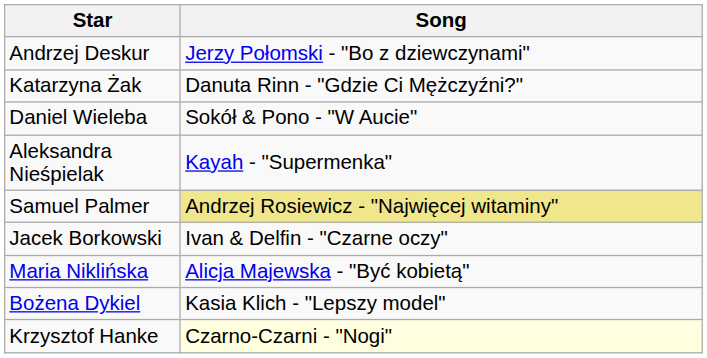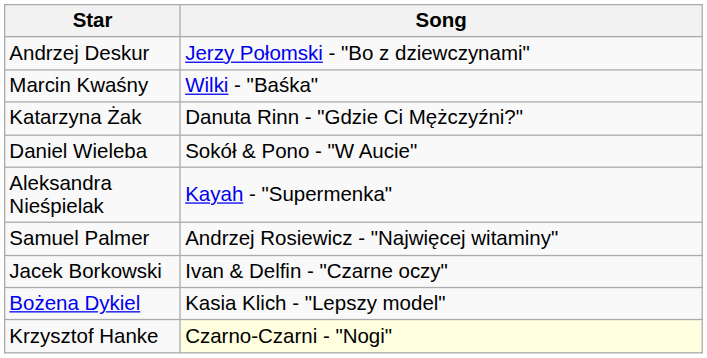 <table class="wikitable">
 <tr>
 <th style="width:130px;">Star</th>
 <th style="width:400px;">Song</th>
 </tr>
 <tr>
 <td>Andrzej Deskur</td>
 <td><a href='#'>Jerzy Połomski</a> - "Bo z dziewczynami"</td>
+</tr>
+<tr>
+<td>Marcin Kwaśny</td>
+<td><a href='#'>Wilki</a> - "Baśka"</td>
 </tr>
 <tr>
 <td>Katarzyna Żak</td>
 <td>Danuta Rinn - "Gdzie Ci Mężczyźni?"</td>
 </tr>
 <tr>
 <td>Daniel Wieleba</td>
 <td>Sokół & Pono - "W Aucie"</td>
 </tr>
 <tr>
 <td>Aleksandra Nieśpielak</td>
 <td><a href='#'>Kayah</a> - "Supermenka"</td>
 </tr>
 <tr>
 <td>Samuel Palmer</td>
-<td style="background: khaki;">Andrzej Rosiewicz - "Najwięcej witaminy"</td>
+<td>Andrzej Rosiewicz - "Najwięcej witaminy"</td>
 </tr>
 <tr>
 <td>Jacek Borkowski</td>
 <td>Ivan & Delfin - "Czarne oczy"</td>
-</tr>
-<tr>
-<td><a href='#'>Maria Niklińska</a></td>
-<td><a href='#'>Alicja Majewska</a> - "Być kobietą"</td>
 </tr>
 <tr>
 <td><a href='#'>Bożena Dykiel</a></td>
 <td>Kasia Klich - "Lepszy model"</td>
 </tr>
 <tr>
 <td>Krzysztof Hanke</td>
 <td style="background: lightyellow;">Czarno-Czarni - "Nogi"</td>
 </tr>
 </table>
